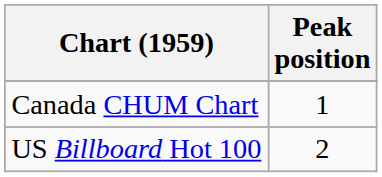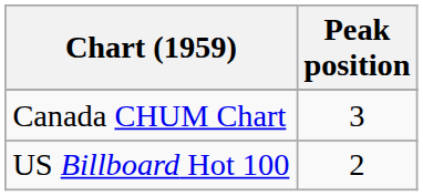 <table class="wikitable sortable">
 <tr>
 <th>Chart (1959)</th>
 <th>Peak<br>position</th>
 </tr>
 <tr>
 </tr>
 <tr>
 <td>Canada <a href='#'>CHUM Chart</a></td>
-<td style="text-align:center;">1</td>
+<td style="text-align:center;">3</td>
 </tr>
 <tr>
 <td>US <a href='#'><em>Billboard</em> Hot 100</a></td>
 <td style="text-align:center;">2</td>
 </tr>
 </table>
